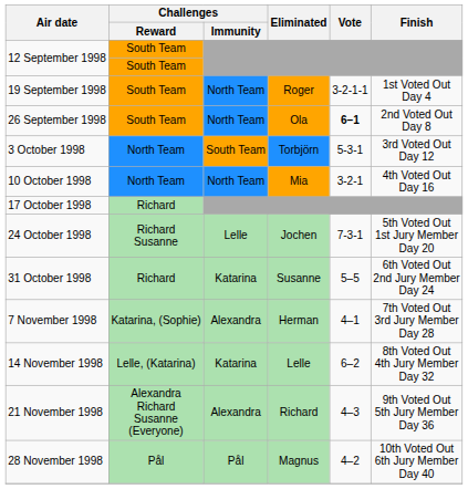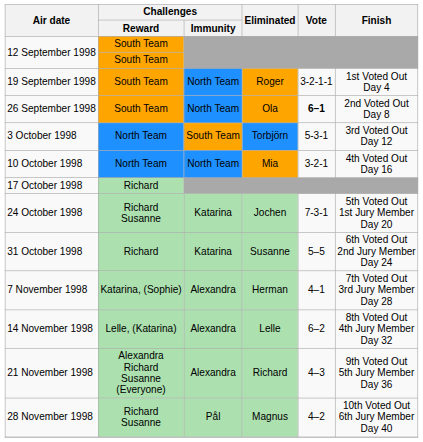 <table class="wikitable" style="margin:auto; text-align:center">
 <tr>
 <th rowspan=2>Air date</th>
 <th colspan=2>Challenges</th>
 <th rowspan=2>Eliminated</th>
 <th rowspan=2>Vote</th>
 <th rowspan=2>Finish</th>
 </tr>
 <tr>
 <th>Reward</th>
 <th>Immunity</th>
 </tr>
 <tr>
 <td align="left" rowspan="2">12 September 1998</td>
 <td bgcolor="orange">South Team</td>
 <td bgcolor="darkgray" colspan="4" rowspan="2"></td>
 </tr>
 <tr>
 <td bgcolor="orange">South Team</td>
 </tr>
 <tr>
 <td align="left">19 September 1998</td>
 <td bgcolor="orange">South Team</td>
 <td bgcolor="#1E90FF"><span>North Team</span></td>
 <td bgcolor="orange">Roger</td>
 <td>3-2-1-1</td>
 <td>1st Voted Out<br>Day 4</td>
 </tr>
 <tr>
 <td align="left">26 September 1998</td>
 <td bgcolor="orange">South Team</td>
 <td bgcolor="#1E90FF"><span>North Team</span></td>
 <td bgcolor="orange">Ola</td>
 <td><strong>6–1</strong></td>
 <td>2nd Voted Out<br>Day 8</td>
 </tr>
 <tr>
 <td align="left">3 October 1998</td>
 <td bgcolor="#1E90FF"><span>North Team</span></td>
 <td bgcolor="orange">South Team</td>
 <td bgcolor="#1E90FF"><span>Torbjörn</span></td>
 <td>5-3-1</td>
 <td>3rd Voted Out<br>Day 12</td>
 </tr>
 <tr>
 <td align="left">10 October 1998</td>
 <td bgcolor="#1E90FF"><span>North Team</span></td>
 <td bgcolor="#1E90FF"><span>North Team</span></td>
 <td bgcolor="orange">Mia</td>
 <td>3-2-1</td>
 <td>4th Voted Out<br>Day 16</td>
 </tr>
 <tr>
 <td align="left">17 October 1998</td>
 <td bgcolor="#ACE1AF">Richard</td>
 <td bgcolor="darkgray" colspan="4"></td>
 </tr>
 <tr>
 <td align="left">24 October 1998</td>
 <td bgcolor="#ACE1AF">Richard<br>Susanne</td>
-<td bgcolor="#ACE1AF">Lelle</td>
+<td bgcolor="#ACE1AF">Katarina</td>
 <td bgcolor="#ACE1AF">Jochen</td>
 <td>7-3-1</td>
 <td>5th Voted Out<br>1st Jury Member<br>Day 20</td>
 </tr>
 <tr>
 <td align="left">31 October 1998</td>
 <td bgcolor="#ACE1AF">Richard</td>
 <td bgcolor="#ACE1AF">Katarina</td>
 <td bgcolor="#ACE1AF">Susanne</td>
 <td>5–5</td>
 <td>6th Voted Out<br>2nd Jury Member<br>Day 24</td>
 </tr>
 <tr>
 <td align="left">7 November 1998</td>
 <td bgcolor="#ACE1AF">Katarina, (Sophie)</td>
 <td bgcolor="#ACE1AF">Alexandra</td>
 <td bgcolor="#ACE1AF">Herman</td>
 <td>4–1</td>
 <td>7th Voted Out<br>3rd Jury Member<br>Day 28</td>
 </tr>
 <tr>
 <td align="left">14 November 1998</td>
 <td bgcolor="#ACE1AF">Lelle, (Katarina)</td>
-<td bgcolor="#ACE1AF">Katarina</td>
+<td bgcolor="#ACE1AF">Alexandra</td>
 <td bgcolor="#ACE1AF">Lelle</td>
 <td>6–2</td>
 <td>8th Voted Out<br>4th Jury Member<br>Day 32</td>
 </tr>
 <tr>
 <td align="left">21 November 1998</td>
 <td bgcolor="#ACE1AF">Alexandra<br>Richard<br>Susanne<br>(Everyone)</td>
 <td bgcolor="#ACE1AF">Alexandra</td>
 <td bgcolor="#ACE1AF">Richard</td>
 <td>4–3</td>
 <td>9th Voted Out<br>5th Jury Member<br>Day 36</td>
 </tr>
 <tr>
 <td align="left">28 November 1998</td>
-<td bgcolor="#ACE1AF">Pål</td>
+<td bgcolor="#ACE1AF">Richard<br>Susanne</td>
 <td bgcolor="#ACE1AF">Pål</td>
 <td bgcolor="#ACE1AF">Magnus</td>
 <td>4–2</td>
 <td>10th Voted Out<br>6th Jury Member<br>Day 40</td>
 </tr>
 <tr>
 </tr>
 </table>
